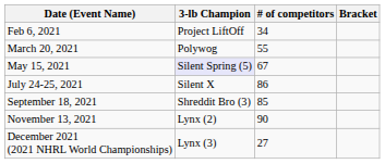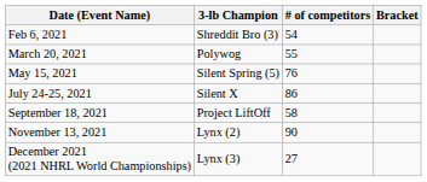 <table class="wikitable mw-collapsible mw-collapsed">
 <tr>
 <th>Date (Event Name)</th>
 <th>3-lb Champion</th>
 <th># of competitors</th>
 <th>Bracket</th>
 </tr>
 <tr>
 <td>Feb 6, 2021</td>
-<td>Project LiftOff</td>
-<td>34</td>
+<td>Shreddit Bro (3)</td>
+<td>54</td>
 <td></td>
 </tr>
 <tr>
 <td>March 20, 2021</td>
 <td>Polywog</td>
 <td>55</td>
 <td></td>
 </tr>
 <tr>
 <td>May 15, 2021</td>
-<td style="background: lavender;">Silent Spring (5)</td>
-<td>67</td>
+<td>Silent Spring (5)</td>
+<td>76</td>
 <td></td>
 </tr>
 <tr>
 <td>July 24-25, 2021</td>
 <td>Silent X</td>
 <td>86</td>
 <td></td>
 </tr>
 <tr>
 <td>September 18, 2021</td>
-<td>Shreddit Bro (3)</td>
-<td>85</td>
+<td>Project LiftOff</td>
+<td>58</td>
 <td></td>
 </tr>
 <tr>
 <td>November 13, 2021</td>
 <td>Lynx (2)</td>
 <td>90</td>
 <td></td>
 </tr>
 <tr>
 <td>December 2021<br>(2021 NHRL World Championships)</td>
 <td>Lynx (3)</td>
 <td>27</td>
 <td></td>
 </tr>
 </table>
